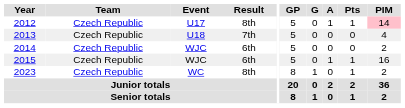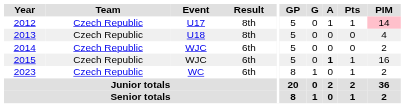 <table border="0" cellpadding="1" cellspacing="0" ID="Table3" style="text-align:center; width:40em">
 <tr ALIGN="center" bgcolor="#e0e0e0">
 <th>Year</th>
 <th>Team</th>
 <th>Event</th>
 <th>Result</th>
 <th rowspan="102" bgcolor="#ffffff"></th>
 <th>GP</th>
 <th>G</th>
 <th>A</th>
 <th>Pts</th>
 <th>PIM</th>
 </tr>
 <tr>
 <td><a href='#'>2012</a></td>
 <td><a href='#'>Czech Republic</a></td>
 <td><a href='#'>U17</a></td>
 <td>8th</td>
 <td>5</td>
 <td>0</td>
 <td>1</td>
 <td>1</td>
 <td style="background: pink;">14</td>
 </tr>
 <tr bgcolor="#f0f0f0">
 <td><a href='#'>2013</a></td>
 <td>Czech Republic</td>
 <td><a href='#'>U18</a></td>
-<td>7th</td>
+<td>8th</td>
 <td>5</td>
 <td>0</td>
 <td>0</td>
 <td>0</td>
 <td>4</td>
 </tr>
 <tr>
 <td><a href='#'>2014</a></td>
 <td><a href='#'>Czech Republic</a></td>
 <td><a href='#'>WJC</a></td>
 <td>6th</td>
 <td>5</td>
 <td>0</td>
 <td>0</td>
 <td>0</td>
 <td>2</td>
 </tr>
 <tr bgcolor="#f0f0f0">
 <td><a href='#'>2015</a></td>
 <td>Czech Republic</td>
 <td>WJC</td>
 <td>6th</td>
 <td>5</td>
 <td>0</td>
-<td>1</td>
+<td><strong>1</strong></td>
 <td>1</td>
 <td>16</td>
 </tr>
 <tr>
 <td><a href='#'>2023</a></td>
 <td><a href='#'>Czech Republic</a></td>
 <td><a href='#'>WC</a></td>
-<td>8th</td>
+<td>6th</td>
 <td>8</td>
 <td>1</td>
 <td>0</td>
 <td>1</td>
 <td>2</td>
 </tr>
 <tr bgcolor="#e0e0e0">
 <th colspan="4">Junior totals</th>
 <th>20</th>
 <th>0</th>
 <th>2</th>
 <th>2</th>
 <th>36</th>
 </tr>
 <tr bgcolor="#e0e0e0">
 <th colspan="4">Senior totals</th>
 <th>8</th>
 <th>1</th>
 <th>0</th>
 <th>1</th>
 <th>2</th>
 </tr>
 </table>
